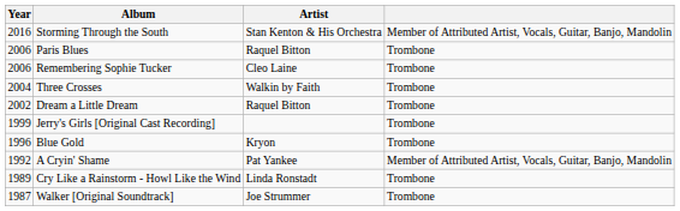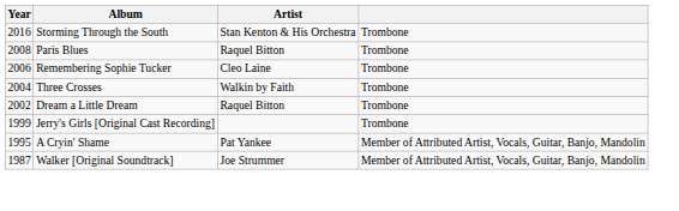 <table class="wikitable">
 <tr>
 <th>Year</th>
 <th>Album</th>
 <th>Artist</th>
 <th></th>
 </tr>
 <tr>
 <td>2016</td>
 <td>Storming Through the South</td>
 <td>Stan Kenton & His Orchestra</td>
-<td>Member of Attributed Artist, Vocals, Guitar, Banjo, Mandolin</td>
+<td>Trombone</td>
 </tr>
 <tr>
-<td>2006</td>
+<td>2008</td>
 <td>Paris Blues</td>
 <td>Raquel Bitton</td>
 <td>Trombone</td>
 </tr>
 <tr>
 <td>2006</td>
 <td>Remembering Sophie Tucker</td>
 <td>Cleo Laine</td>
 <td>Trombone</td>
 </tr>
 <tr>
 <td>2004</td>
 <td>Three Crosses</td>
 <td>Walkin by Faith</td>
 <td>Trombone</td>
 </tr>
 <tr>
 <td>2002</td>
 <td>Dream a Little Dream</td>
 <td>Raquel Bitton</td>
 <td>Trombone</td>
 </tr>
 <tr>
 <td>1999</td>
 <td>Jerry's Girls [Original Cast Recording]</td>
 <td></td>
 <td>Trombone</td>
 </tr>
 <tr>
-<td>1996</td>
-<td>Blue Gold</td>
-<td>Kryon</td>
-<td>Trombone</td>
-</tr>
-<tr>
-<td>1992</td>
+<td>1995</td>
 <td>A Cryin' Shame</td>
 <td>Pat Yankee</td>
 <td>Member of Attributed Artist, Vocals, Guitar, Banjo, Mandolin</td>
 </tr>
 <tr>
-<td>1989</td>
-<td>Cry Like a Rainstorm - Howl Like the Wind</td>
-<td>Linda Ronstadt</td>
-<td>Trombone</td>
-</tr>
-<tr>
 <td>1987</td>
 <td>Walker [Original Soundtrack]</td>
 <td>Joe Strummer</td>
-<td>Trombone</td>
+<td>Member of Attributed Artist, Vocals, Guitar, Banjo, Mandolin</td>
 </tr>
 </table>
